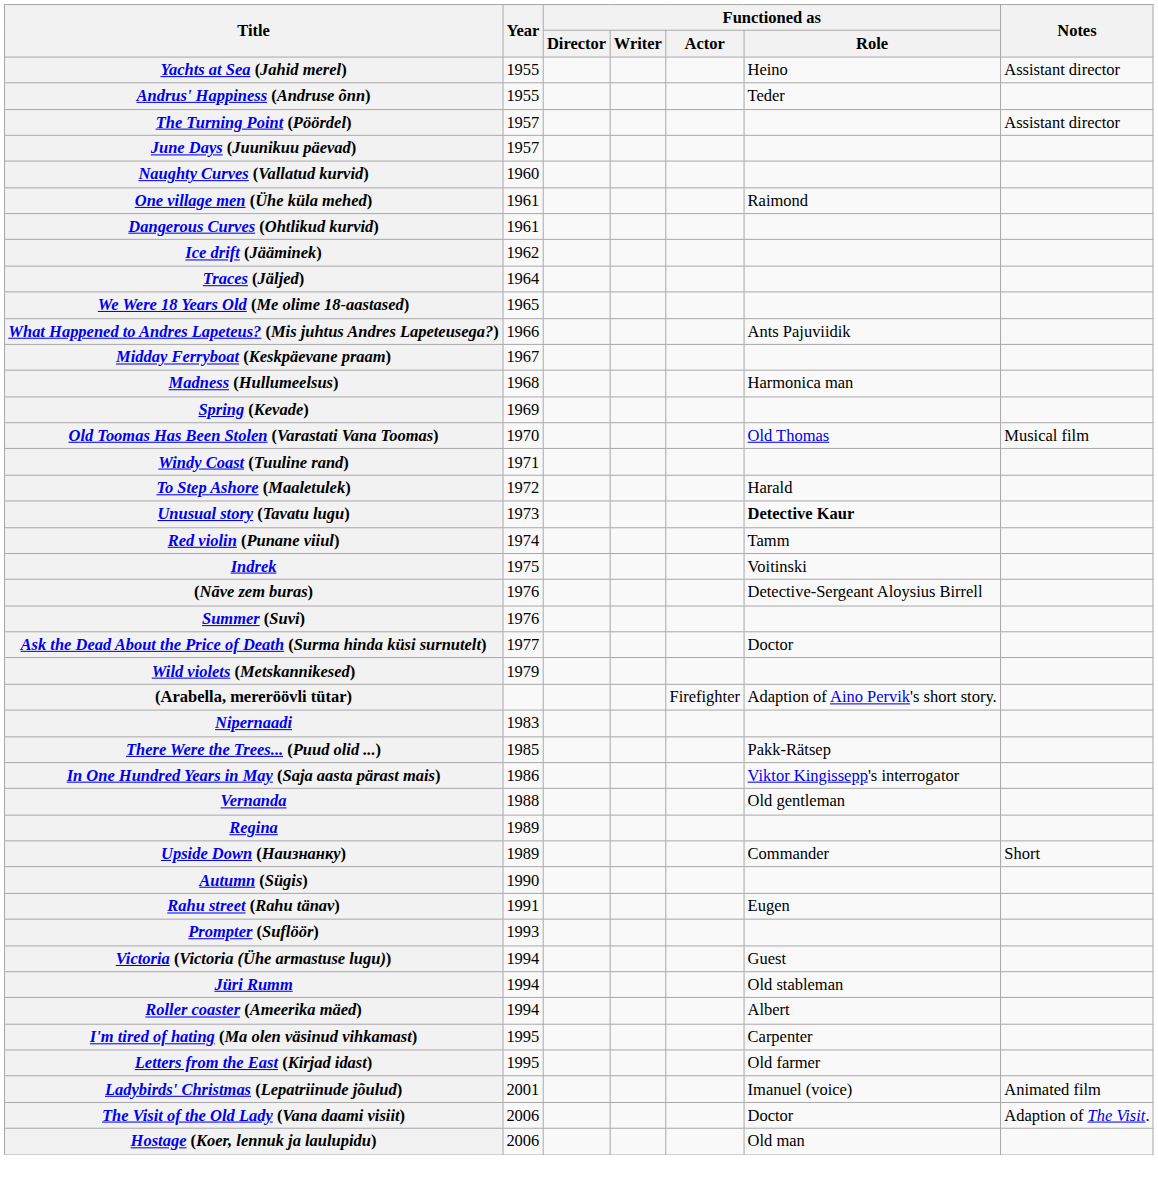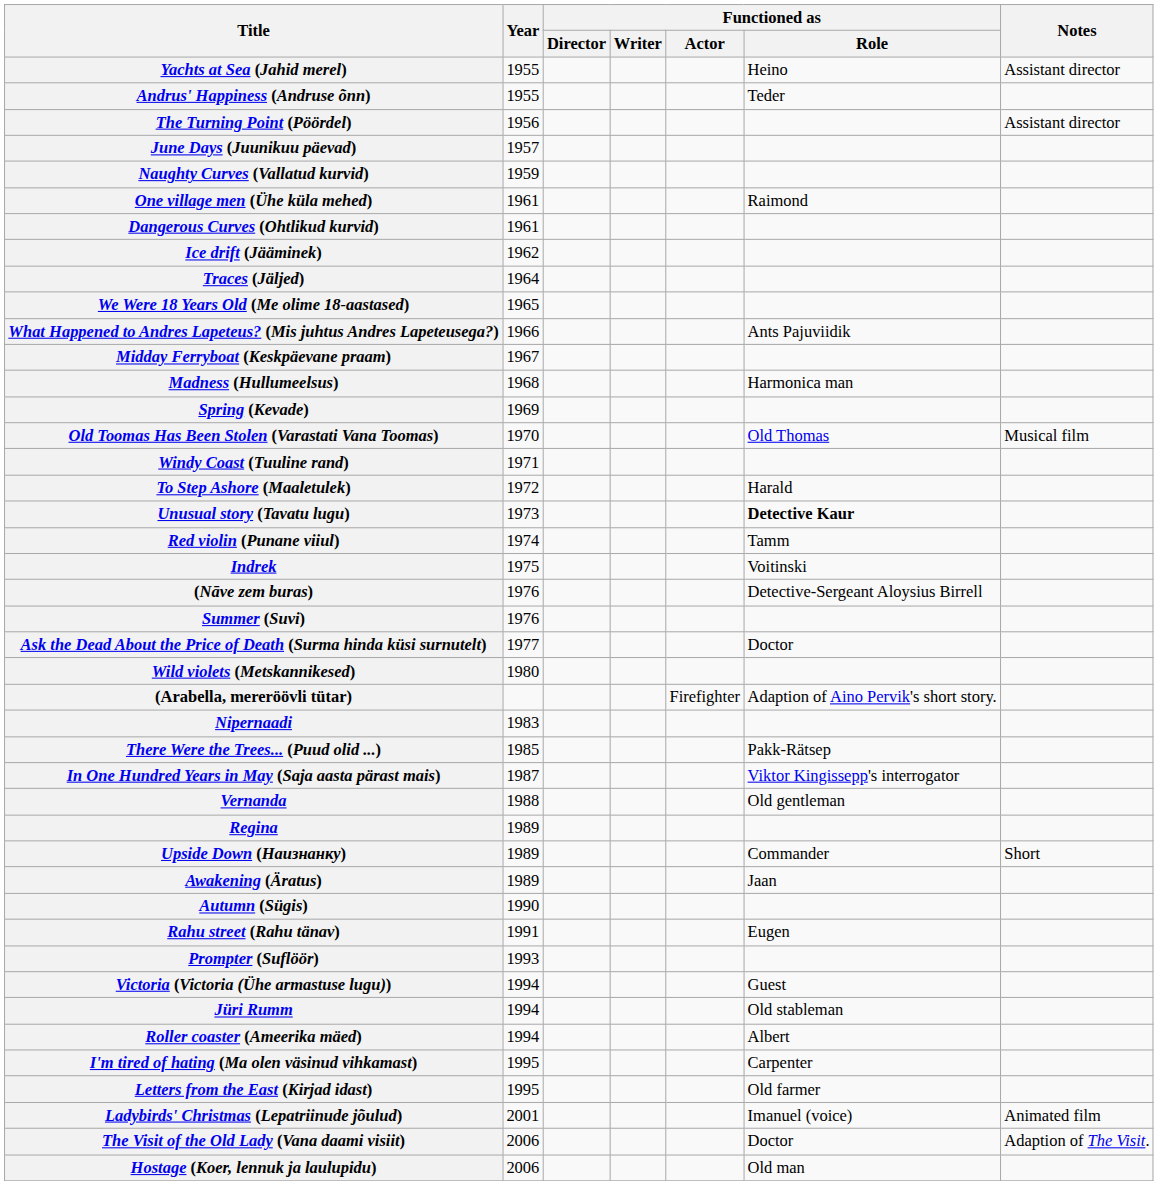 <table class="wikitable sortable plainrowheaders" style="margin-right: 0;">
 <tr>
 <th rowspan="2" scope="col">Title</th>
 <th rowspan="2" scope="col">Year</th>
 <th colspan="4" scope="col">Functioned as</th>
 <th rowspan="2" scope="col" class="unsortable">Notes</th>
 </tr>
 <tr>
 <th scope="col">Director</th>
 <th scope="col">Writer</th>
 <th scope="col">Actor</th>
 <th scope="col">Role</th>
 </tr>
 <tr>
 <th scope="row"><em><a href='#'>Yachts at Sea</a></em> (<em>Jahid merel</em>)</th>
 <td>1955</td>
 <td></td>
 <td></td>
 <td></td>
 <td>Heino</td>
 <td>Assistant director</td>
 </tr>
 <tr>
 <th scope="row"><em><a href='#'>Andrus' Happiness</a></em> (<em>Andruse õnn</em>)</th>
 <td>1955</td>
 <td></td>
 <td></td>
 <td></td>
 <td>Teder</td>
 <td></td>
 </tr>
 <tr>
 <th scope="row"><em><a href='#'>The Turning Point</a></em> (<em>Pöördel</em>)</th>
-<td>1957</td>
+<td>1956</td>
 <td></td>
 <td></td>
 <td></td>
 <td></td>
 <td>Assistant director</td>
 </tr>
 <tr>
 <th scope="row"><em><a href='#'>June Days</a></em> (<em>Juunikuu päevad</em>)</th>
 <td>1957</td>
 <td></td>
 <td></td>
 <td></td>
 <td></td>
 <td></td>
 </tr>
 <tr>
 <th scope="row"><em><a href='#'>Naughty Curves</a></em> (<em>Vallatud kurvid</em>)</th>
-<td>1960</td>
+<td>1959</td>
 <td></td>
 <td></td>
 <td></td>
 <td></td>
 <td></td>
 </tr>
 <tr>
 <th scope="row"><em><a href='#'>One village men</a></em> (<em>Ühe küla mehed</em>)</th>
 <td>1961</td>
 <td></td>
 <td></td>
 <td></td>
 <td>Raimond</td>
 <td></td>
 </tr>
 <tr>
 <th scope="row"><em><a href='#'>Dangerous Curves</a></em> (<em>Ohtlikud kurvid</em>)</th>
 <td>1961</td>
 <td></td>
 <td></td>
 <td></td>
 <td></td>
 <td></td>
 </tr>
 <tr>
 <th scope="row"><em><a href='#'>Ice drift</a></em> (<em>Jääminek</em>)</th>
 <td>1962</td>
 <td></td>
 <td></td>
 <td></td>
 <td></td>
 <td></td>
 </tr>
 <tr>
 <th scope="row"><em><a href='#'>Traces</a></em> (<em>Jäljed</em>)</th>
 <td>1964</td>
 <td></td>
 <td></td>
 <td></td>
 <td></td>
 <td></td>
 </tr>
 <tr>
 <th scope="row"><em><a href='#'>We Were 18 Years Old</a></em> (<em>Me olime 18-aastased</em>)</th>
 <td>1965</td>
 <td></td>
 <td></td>
 <td></td>
 <td></td>
 <td></td>
 </tr>
 <tr>
 <th scope="row"><em><a href='#'>What Happened to Andres Lapeteus?</a></em> (<em>Mis juhtus Andres Lapeteusega?</em>)</th>
 <td>1966</td>
 <td></td>
 <td></td>
 <td></td>
 <td>Ants Pajuviidik</td>
 <td></td>
 </tr>
 <tr>
 <th scope="row"><em><a href='#'>Midday Ferryboat</a></em> (<em>Keskpäevane praam</em>)</th>
 <td>1967</td>
 <td></td>
 <td></td>
 <td></td>
 <td></td>
 <td></td>
 </tr>
 <tr>
 <th scope="row"><em><a href='#'>Madness</a></em> (<em>Hullumeelsus</em>)</th>
 <td>1968</td>
 <td></td>
 <td></td>
 <td></td>
 <td>Harmonica man</td>
 <td></td>
 </tr>
 <tr>
 <th scope="row"><em><a href='#'>Spring</a></em> (<em>Kevade</em>)</th>
 <td>1969</td>
 <td></td>
 <td></td>
 <td></td>
 <td></td>
 <td></td>
 </tr>
 <tr>
 <th scope="row"><em><a href='#'>Old Toomas Has Been Stolen</a></em> (<em>Varastati Vana Toomas</em>)</th>
 <td>1970</td>
 <td></td>
 <td></td>
 <td></td>
 <td><a href='#'>Old Thomas</a></td>
 <td>Musical film</td>
 </tr>
 <tr>
 <th scope="row"><em><a href='#'>Windy Coast</a></em> (<em>Tuuline rand</em>)</th>
 <td>1971</td>
 <td></td>
 <td></td>
 <td></td>
 <td></td>
 <td></td>
 </tr>
 <tr>
 <th scope="row"><em><a href='#'>To Step Ashore</a></em> (<em>Maaletulek</em>)</th>
 <td>1972</td>
 <td></td>
 <td></td>
 <td></td>
 <td>Harald</td>
 <td></td>
 </tr>
 <tr>
 <th scope="row"><em><a href='#'>Unusual story</a></em> (<em>Tavatu lugu</em>)</th>
 <td>1973</td>
 <td></td>
 <td></td>
 <td></td>
 <td><strong>Detective Kaur</strong></td>
 <td></td>
 </tr>
 <tr>
 <th scope="row"><em><a href='#'>Red violin</a></em> (<em>Punane viiul</em>)</th>
 <td>1974</td>
 <td></td>
 <td></td>
 <td></td>
 <td>Tamm</td>
 <td></td>
 </tr>
 <tr>
 <th scope="row"><em><a href='#'>Indrek</a></em></th>
 <td>1975</td>
 <td></td>
 <td></td>
 <td></td>
 <td>Voitinski</td>
 <td></td>
 </tr>
 <tr>
 <th scope="row"><em></em> (<em>Nāve zem buras</em>)</th>
 <td>1976</td>
 <td></td>
 <td></td>
 <td></td>
 <td>Detective-Sergeant Aloysius Birrell</td>
 <td></td>
 </tr>
 <tr>
 <th scope="row"><em><a href='#'>Summer</a></em> (<em>Suvi</em>)</th>
 <td>1976</td>
 <td></td>
 <td></td>
 <td></td>
 <td></td>
 <td></td>
 </tr>
 <tr>
 <th scope="row"><em><a href='#'>Ask the Dead About the Price of Death</a></em> (<em>Surma hinda küsi surnutelt</em>)</th>
 <td>1977</td>
 <td></td>
 <td></td>
 <td></td>
 <td>Doctor</td>
 <td></td>
 </tr>
 <tr>
 <th scope="row"><em><a href='#'>Wild violets</a></em> (<em>Metskannikesed</em>)</th>
-<td>1979</td>
+<td>1980</td>
 <td></td>
 <td></td>
 <td></td>
 <td></td>
 <td></td>
 </tr>
 <tr>
 <th scope="row"><em></em> (Arabella, mereröövli tütar)</th>
 <td></td>
 <td></td>
 <td></td>
 <td>Firefighter</td>
 <td>Adaption of <a href='#'>Aino Pervik</a>'s short story.</td>
 </tr>
 <tr>
 <th scope="row"><em><a href='#'>Nipernaadi</a></em></th>
 <td>1983</td>
 <td></td>
 <td></td>
 <td></td>
 <td></td>
 <td></td>
 </tr>
 <tr>
 <th scope="row"><em><a href='#'>There Were the Trees...</a></em> (<em>Puud olid ...</em>)</th>
 <td>1985</td>
 <td></td>
 <td></td>
 <td></td>
 <td>Pakk-Rätsep</td>
 <td></td>
 </tr>
 <tr>
 <th scope="row"><em><a href='#'>In One Hundred Years in May</a></em> (<em>Saja aasta pärast mais</em>)</th>
-<td>1986</td>
+<td>1987</td>
 <td></td>
 <td></td>
 <td></td>
 <td><a href='#'>Viktor Kingissepp</a>'s interrogator</td>
 <td></td>
 </tr>
 <tr>
 <th scope="row"><em><a href='#'>Vernanda</a></em></th>
 <td>1988</td>
 <td></td>
 <td></td>
 <td></td>
 <td>Old gentleman</td>
 <td></td>
 </tr>
 <tr>
 <th scope="row"><em><a href='#'>Regina</a></em></th>
 <td>1989</td>
 <td></td>
 <td></td>
 <td></td>
 <td></td>
 <td></td>
 </tr>
 <tr>
 <th scope="row"><em><a href='#'>Upside Down</a></em> (<em>Наизнанку</em>)</th>
 <td>1989</td>
 <td></td>
 <td></td>
 <td></td>
 <td>Commander</td>
 <td>Short</td>
+</tr>
+<tr>
+<th scope="row"><em><a href='#'>Awakening</a></em> (<em>Äratus</em>)</th>
+<td>1989</td>
+<td></td>
+<td></td>
+<td></td>
+<td>Jaan</td>
+<td></td>
 </tr>
 <tr>
 <th scope="row"><em><a href='#'>Autumn</a></em> (<em>Sügis</em>)</th>
 <td>1990</td>
 <td></td>
 <td></td>
 <td></td>
 <td></td>
 <td></td>
 </tr>
 <tr>
 <th scope="row"><em><a href='#'>Rahu street</a></em> (<em>Rahu tänav</em>)</th>
 <td>1991</td>
 <td></td>
 <td></td>
 <td></td>
 <td>Eugen</td>
 <td></td>
 </tr>
 <tr>
 <th scope="row"><em><a href='#'>Prompter</a></em> (<em>Suflöör</em>)</th>
 <td>1993</td>
 <td></td>
 <td></td>
 <td></td>
 <td></td>
 <td></td>
 </tr>
 <tr>
 <th scope="row"><em><a href='#'>Victoria</a></em> (<em>Victoria (Ühe armastuse lugu)</em>)</th>
 <td>1994</td>
 <td></td>
 <td></td>
 <td></td>
 <td>Guest</td>
 <td></td>
 </tr>
 <tr>
 <th scope="row"><em><a href='#'>Jüri Rumm</a></em></th>
 <td>1994</td>
 <td></td>
 <td></td>
 <td></td>
 <td>Old stableman</td>
 <td></td>
 </tr>
 <tr>
 <th scope="row"><em><a href='#'>Roller coaster</a></em> (<em>Ameerika mäed</em>)</th>
 <td>1994</td>
 <td></td>
 <td></td>
 <td></td>
 <td>Albert</td>
 <td></td>
 </tr>
 <tr>
 <th scope="row"><em><a href='#'>I'm tired of hating</a></em> (<em>Ma olen väsinud vihkamast</em>)</th>
 <td>1995</td>
 <td></td>
 <td></td>
 <td></td>
 <td>Carpenter</td>
 <td></td>
 </tr>
 <tr>
 <th scope="row"><em><a href='#'>Letters from the East</a></em> (<em>Kirjad idast</em>)</th>
 <td>1995</td>
 <td></td>
 <td></td>
 <td></td>
 <td>Old farmer</td>
 <td></td>
 </tr>
 <tr>
 <th scope="row"><em><a href='#'>Ladybirds' Christmas</a></em> (<em>Lepatriinude jõulud</em>)</th>
 <td>2001</td>
 <td></td>
 <td></td>
 <td></td>
 <td>Imanuel (voice)</td>
 <td>Animated film</td>
 </tr>
 <tr>
 <th scope="row"><em><a href='#'>The Visit of the Old Lady</a></em> (<em>Vana daami visiit</em>)</th>
 <td>2006</td>
 <td></td>
 <td></td>
 <td></td>
 <td>Doctor</td>
 <td>Adaption of <em><a href='#'>The Visit</a></em>.</td>
 </tr>
 <tr>
 <th scope="row"><em><a href='#'>Hostage</a></em> (<em>Koer, lennuk ja laulupidu</em>)</th>
 <td>2006</td>
 <td></td>
 <td></td>
 <td></td>
 <td>Old man</td>
 <td></td>
 </tr>
 </table>
